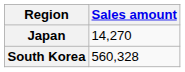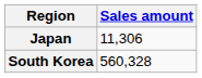 <table class="wikitable sortable plainrowheaders">
 <tr>
 <th scope="col">Region</th>
 <th scope="col"><a href='#'>Sales amount</a></th>
 </tr>
 <tr>
 <th scope="row">Japan</th>
-<td>14,270</td>
+<td>11,306</td>
 </tr>
 <tr>
 <th scope="row">South Korea</th>
 <td>560,328</td>
 </tr>
 </table>
